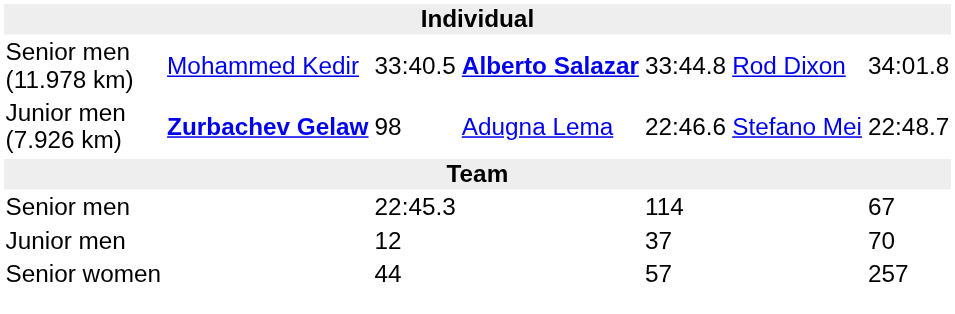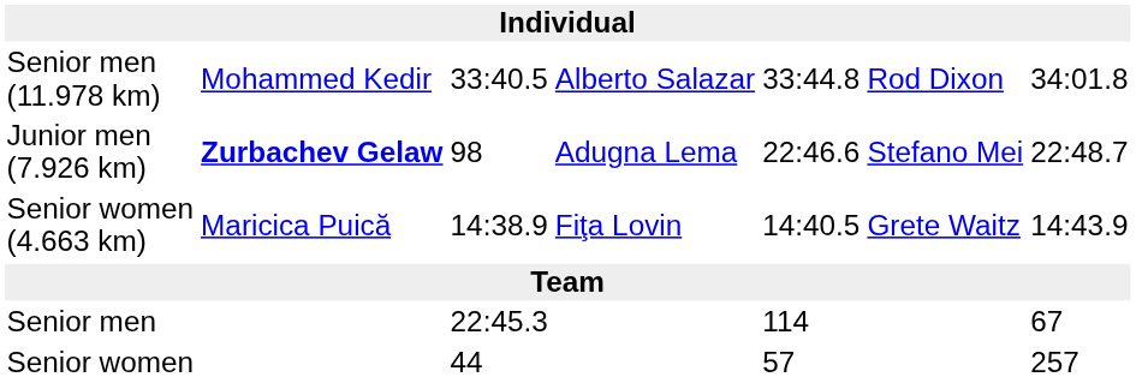 <table>
 <tr>
 <td colspan=7 bgcolor=#eeeeee style=text-align:center;><strong>Individual</strong></td>
 </tr>
 <tr>
 <td>Senior men<br>(11.978 km)</td>
 <td><a href='#'>Mohammed Kedir</a><br></td>
 <td>33:40.5</td>
-<td><strong><a href='#'>Alberto Salazar</a><br></strong></td>
+<td><a href='#'>Alberto Salazar</a><br></td>
 <td>33:44.8</td>
 <td><a href='#'>Rod Dixon</a><br></td>
 <td>34:01.8</td>
 </tr>
 <tr>
 <td>Junior men<br>(7.926 km)</td>
 <td><strong><a href='#'>Zurbachev Gelaw</a><br></strong></td>
 <td>98</td>
 <td><a href='#'>Adugna Lema</a><br></td>
 <td>22:46.6</td>
 <td><a href='#'>Stefano Mei</a><br></td>
 <td>22:48.7</td>
 </tr>
 <tr>
+<td>Senior women<br>(4.663 km)</td>
+<td><a href='#'>Maricica Puică</a><br></td>
+<td>14:38.9</td>
+<td><a href='#'>Fiţa Lovin</a><br></td>
+<td>14:40.5</td>
+<td><a href='#'>Grete Waitz</a><br></td>
+<td>14:43.9</td>
+</tr>
+<tr>
 <td colspan=7 bgcolor=#eeeeee style=text-align:center;><strong>Team</strong></td>
 </tr>
 <tr>
 <td>Senior men</td>
 <td></td>
 <td>22:45.3</td>
 <td></td>
 <td>114</td>
 <td></td>
 <td>67</td>
 </tr>
 <tr>
-<td>Junior men</td>
-<td></td>
-<td>12</td>
-<td></td>
-<td>37</td>
-<td></td>
-<td>70</td>
-</tr>
-<tr>
 <td>Senior women</td>
 <td></td>
 <td>44</td>
 <td></td>
 <td>57</td>
 <td></td>
 <td>257</td>
 </tr>
 </table>
